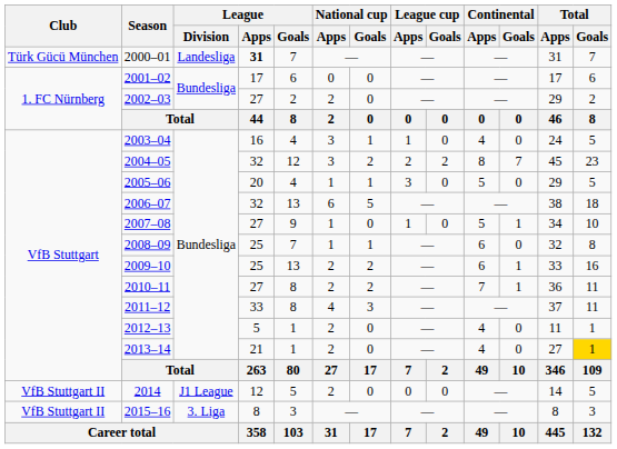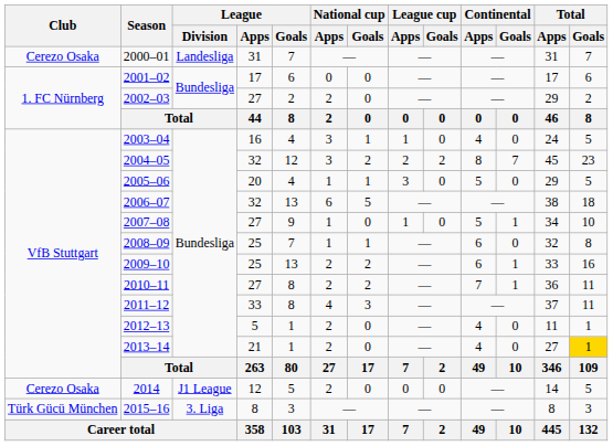 <table class="wikitable" style="text-align:center">
 <tr>
 <th rowspan="2">Club</th>
 <th rowspan="2">Season</th>
 <th colspan="3">League</th>
 <th colspan="2">National cup</th>
 <th colspan="2">League cup</th>
 <th colspan="2">Continental</th>
 <th colspan="2">Total</th>
 </tr>
 <tr>
 <th>Division</th>
 <th>Apps</th>
 <th>Goals</th>
 <th>Apps</th>
 <th>Goals</th>
 <th>Apps</th>
 <th>Goals</th>
 <th>Apps</th>
 <th>Goals</th>
 <th>Apps</th>
 <th>Goals</th>
 </tr>
 <tr>
-<td><a href='#'>Türk Gücü München</a></td>
+<td><a href='#'>Cerezo Osaka</a></td>
 <td>2000–01</td>
 <td><a href='#'>Landesliga</a></td>
-<td><strong>31</strong></td>
+<td>31</td>
 <td>7</td>
 <td colspan="2">—</td>
 <td colspan="2">—</td>
 <td colspan="2">—</td>
 <td>31</td>
 <td>7</td>
 </tr>
 <tr>
 <td rowspan="3"><a href='#'>1. FC Nürnberg</a></td>
 <td><a href='#'>2001–02</a></td>
 <td rowspan="2"><a href='#'>Bundesliga</a></td>
 <td>17</td>
 <td>6</td>
 <td>0</td>
 <td>0</td>
 <td colspan="2">—</td>
 <td colspan="2">—</td>
 <td>17</td>
 <td>6</td>
 </tr>
 <tr>
 <td><a href='#'>2002–03</a></td>
 <td>27</td>
 <td>2</td>
 <td>2</td>
 <td>0</td>
 <td colspan="2">—</td>
 <td colspan="2">—</td>
 <td>29</td>
 <td>2</td>
 </tr>
 <tr>
 <th colspan="2">Total</th>
 <th>44</th>
 <th>8</th>
 <th>2</th>
 <th>0</th>
 <th>0</th>
 <th>0</th>
 <th>0</th>
 <th>0</th>
 <th>46</th>
 <th>8</th>
 </tr>
 <tr>
 <td rowspan="12"><a href='#'>VfB Stuttgart</a></td>
 <td><a href='#'>2003–04</a></td>
 <td rowspan="11">Bundesliga</td>
 <td>16</td>
 <td>4</td>
 <td>3</td>
 <td>1</td>
 <td>1</td>
 <td>0</td>
 <td>4</td>
 <td>0</td>
 <td>24</td>
 <td>5</td>
 </tr>
 <tr>
 <td><a href='#'>2004–05</a></td>
 <td>32</td>
 <td>12</td>
 <td>3</td>
 <td>2</td>
 <td>2</td>
 <td>2</td>
 <td>8</td>
 <td>7</td>
 <td>45</td>
 <td>23</td>
 </tr>
 <tr>
 <td><a href='#'>2005–06</a></td>
 <td>20</td>
 <td>4</td>
 <td>1</td>
 <td>1</td>
 <td>3</td>
 <td>0</td>
 <td>5</td>
 <td>0</td>
 <td>29</td>
 <td>5</td>
 </tr>
 <tr>
 <td><a href='#'>2006–07</a></td>
 <td>32</td>
 <td>13</td>
 <td>6</td>
 <td>5</td>
 <td colspan="2">—</td>
 <td colspan="2">—</td>
 <td>38</td>
 <td>18</td>
 </tr>
 <tr>
 <td><a href='#'>2007–08</a></td>
 <td>27</td>
 <td>9</td>
 <td>1</td>
 <td>0</td>
 <td>1</td>
 <td>0</td>
 <td>5</td>
 <td>1</td>
 <td>34</td>
 <td>10</td>
 </tr>
 <tr>
 <td><a href='#'>2008–09</a></td>
 <td>25</td>
 <td>7</td>
 <td>1</td>
 <td>1</td>
 <td colspan="2">—</td>
 <td>6</td>
 <td>0</td>
 <td>32</td>
 <td>8</td>
 </tr>
 <tr>
 <td><a href='#'>2009–10</a></td>
 <td>25</td>
 <td>13</td>
 <td>2</td>
 <td>2</td>
 <td colspan="2">—</td>
 <td>6</td>
 <td>1</td>
 <td>33</td>
 <td>16</td>
 </tr>
 <tr>
 <td><a href='#'>2010–11</a></td>
 <td>27</td>
 <td>8</td>
 <td>2</td>
 <td>2</td>
 <td colspan="2">—</td>
 <td>7</td>
 <td>1</td>
 <td>36</td>
 <td>11</td>
 </tr>
 <tr>
 <td><a href='#'>2011–12</a></td>
 <td>33</td>
 <td>8</td>
 <td>4</td>
 <td>3</td>
 <td colspan="2">—</td>
 <td colspan="2">—</td>
 <td>37</td>
 <td>11</td>
 </tr>
 <tr>
 <td><a href='#'>2012–13</a></td>
 <td>5</td>
 <td>1</td>
 <td>2</td>
 <td>0</td>
 <td colspan="2">—</td>
 <td>4</td>
 <td>0</td>
 <td>11</td>
 <td>1</td>
 </tr>
 <tr>
 <td><a href='#'>2013–14</a></td>
 <td>21</td>
 <td>1</td>
 <td>2</td>
 <td>0</td>
 <td colspan="2">—</td>
 <td>4</td>
 <td>0</td>
 <td>27</td>
 <td style="background: gold;">1</td>
 </tr>
 <tr>
 <th colspan="2">Total</th>
 <th>263</th>
 <th>80</th>
 <th>27</th>
 <th>17</th>
 <th>7</th>
 <th>2</th>
 <th>49</th>
 <th>10</th>
 <th>346</th>
 <th>109</th>
 </tr>
 <tr>
-<td><a href='#'>VfB Stuttgart II</a></td>
+<td><a href='#'>Cerezo Osaka</a></td>
 <td><a href='#'>2014</a></td>
 <td><a href='#'>J1 League</a></td>
 <td>12</td>
 <td>5</td>
 <td>2</td>
 <td>0</td>
 <td>0</td>
 <td>0</td>
 <td colspan="2">—</td>
 <td>14</td>
 <td>5</td>
 </tr>
 <tr>
-<td><a href='#'>VfB Stuttgart II</a></td>
+<td><a href='#'>Türk Gücü München</a></td>
 <td><a href='#'>2015–16</a></td>
 <td><a href='#'>3. Liga</a></td>
 <td>8</td>
 <td>3</td>
 <td colspan="2">—</td>
 <td colspan="2">—</td>
 <td colspan="2">—</td>
 <td>8</td>
 <td>3</td>
 </tr>
 <tr>
 <th colspan="3">Career total</th>
 <th>358</th>
 <th>103</th>
 <th>31</th>
 <th>17</th>
 <th>7</th>
 <th>2</th>
 <th>49</th>
 <th>10</th>
 <th>445</th>
 <th>132</th>
 </tr>
 </table>
